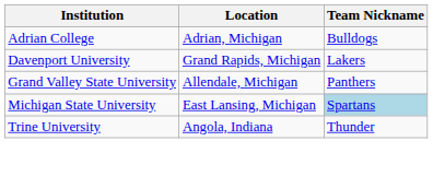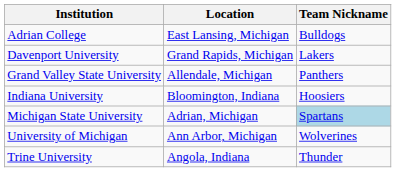 <table class="wikitable">
 <tr>
 <th>Institution</th>
 <th>Location</th>
 <th>Team Nickname</th>
 </tr>
 <tr>
 <td><a href='#'>Adrian College</a></td>
-<td><a href='#'>Adrian, Michigan</a></td>
+<td><a href='#'>East Lansing, Michigan</a></td>
 <td><a href='#'>Bulldogs</a></td>
 </tr>
 <tr>
 <td><a href='#'>Davenport University</a></td>
 <td><a href='#'>Grand Rapids, Michigan</a></td>
 <td><a href='#'>Lakers</a></td>
 </tr>
 <tr>
 <td><a href='#'>Grand Valley State University</a></td>
 <td><a href='#'>Allendale, Michigan</a></td>
 <td><a href='#'>Panthers</a></td>
 </tr>
 <tr>
+<td><a href='#'>Indiana University</a></td>
+<td><a href='#'>Bloomington, Indiana</a></td>
+<td><a href='#'>Hoosiers</a></td>
+</tr>
+<tr>
 <td><a href='#'>Michigan State University</a></td>
-<td><a href='#'>East Lansing, Michigan</a></td>
+<td><a href='#'>Adrian, Michigan</a></td>
 <td style="background: lightblue;"><a href='#'>Spartans</a></td>
+</tr>
+<tr>
+<td><a href='#'>University of Michigan</a></td>
+<td><a href='#'>Ann Arbor, Michigan</a></td>
+<td><a href='#'>Wolverines</a></td>
 </tr>
 <tr>
 <td><a href='#'>Trine University</a></td>
 <td><a href='#'>Angola, Indiana</a></td>
 <td><a href='#'>Thunder</a></td>
 </tr>
 </table>
